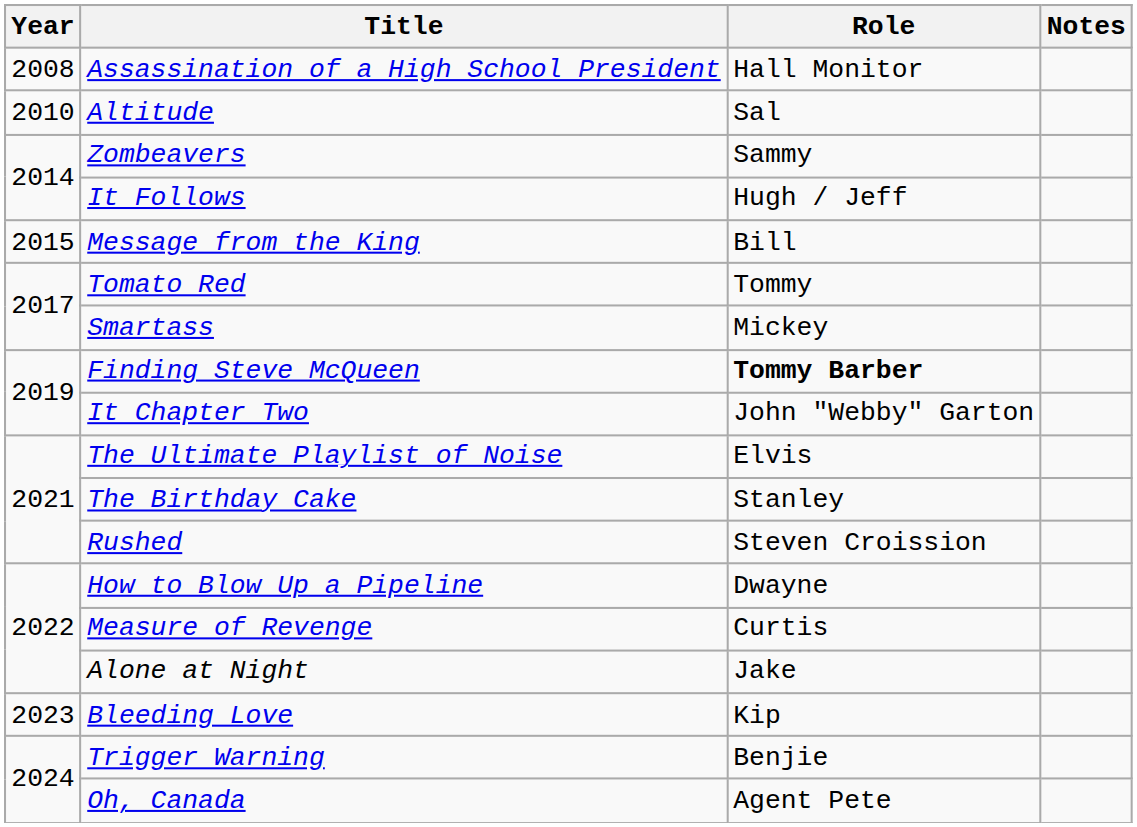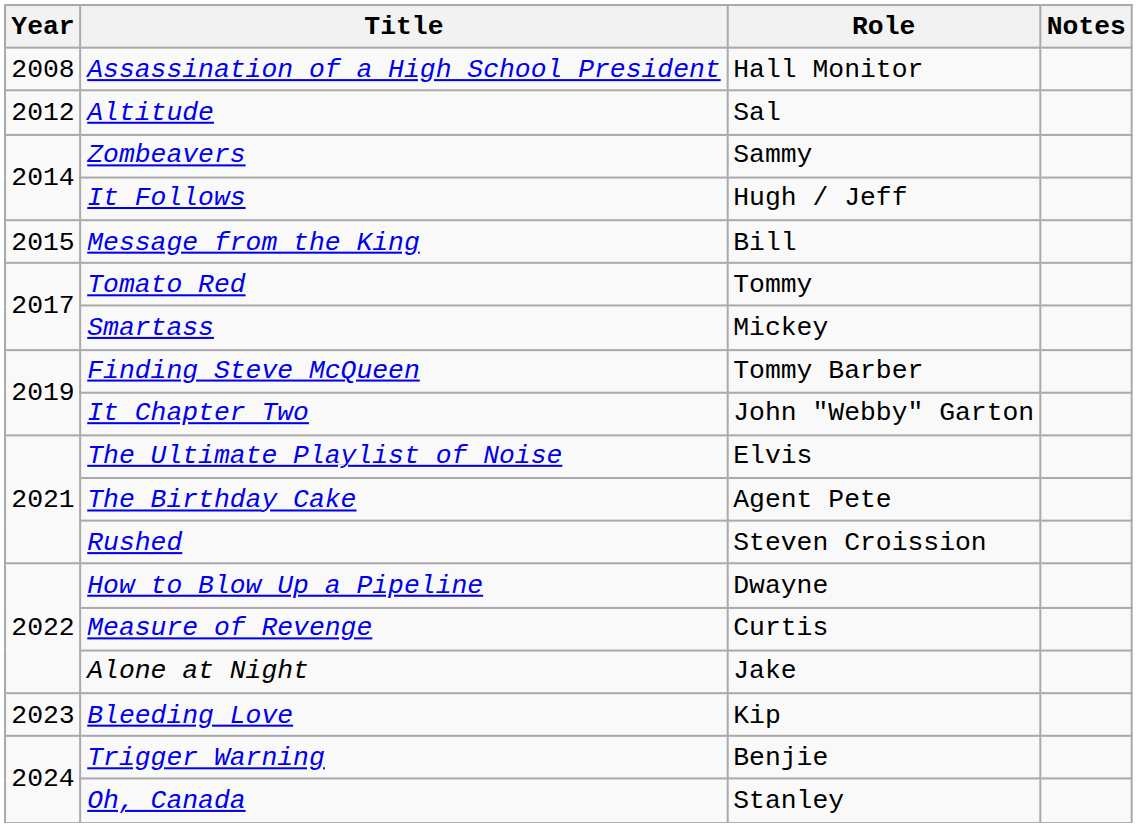 <table class="wikitable sortable">
 <tr style="text-align:center;">
 <th>Year</th>
 <th>Title</th>
 <th>Role</th>
 <th>Notes</th>
 </tr>
 <tr>
 <td>2008</td>
 <td><em><a href='#'>Assassination of a High School President</a></em></td>
 <td>Hall Monitor</td>
 <td></td>
 </tr>
 <tr>
-<td>2010</td>
+<td>2012</td>
 <td><em><a href='#'>Altitude</a></em></td>
 <td>Sal</td>
 <td></td>
 </tr>
 <tr>
 <td rowspan="2">2014</td>
 <td><em><a href='#'>Zombeavers</a></em></td>
 <td>Sammy</td>
 <td></td>
 </tr>
 <tr>
 <td><em><a href='#'>It Follows</a></em></td>
 <td>Hugh / Jeff</td>
 <td></td>
 </tr>
 <tr>
 <td>2015</td>
 <td><em><a href='#'>Message from the King</a></em></td>
 <td>Bill</td>
 <td></td>
 </tr>
 <tr>
 <td rowspan="2">2017</td>
 <td><em><a href='#'>Tomato Red</a></em></td>
 <td>Tommy</td>
 <td></td>
 </tr>
 <tr>
 <td><em><a href='#'>Smartass</a></em></td>
 <td>Mickey</td>
 <td></td>
 </tr>
 <tr>
 <td rowspan="2">2019</td>
 <td><em><a href='#'>Finding Steve McQueen</a></em></td>
-<td><strong>Tommy Barber</strong></td>
+<td>Tommy Barber</td>
 <td></td>
 </tr>
 <tr>
 <td><em><a href='#'>It Chapter Two</a></em></td>
 <td>John "Webby" Garton</td>
 <td></td>
 </tr>
 <tr>
 <td rowspan="3">2021</td>
 <td><em><a href='#'>The Ultimate Playlist of Noise</a></em></td>
 <td>Elvis</td>
 <td></td>
 </tr>
 <tr>
 <td><em><a href='#'>The Birthday Cake</a></em></td>
-<td>Stanley</td>
+<td>Agent Pete</td>
 <td></td>
 </tr>
 <tr>
 <td><em><a href='#'>Rushed</a></em></td>
 <td>Steven Croission</td>
 <td></td>
 </tr>
 <tr>
 <td rowspan="3">2022</td>
 <td><em><a href='#'>How to Blow Up a Pipeline</a></em></td>
 <td>Dwayne</td>
 <td></td>
 </tr>
 <tr>
 <td><em><a href='#'>Measure of Revenge</a></em></td>
 <td>Curtis</td>
 <td></td>
 </tr>
 <tr>
 <td><em>Alone at Night</em></td>
 <td>Jake</td>
 <td></td>
 </tr>
 <tr>
 <td>2023</td>
 <td><em><a href='#'>Bleeding Love</a></em></td>
 <td>Kip</td>
 <td></td>
 </tr>
 <tr>
 <td rowspan="2">2024</td>
 <td><em><a href='#'>Trigger Warning</a></em></td>
 <td>Benjie</td>
 <td></td>
 </tr>
 <tr>
 <td><em><a href='#'>Oh, Canada</a></em></td>
-<td>Agent Pete</td>
+<td>Stanley</td>
 <td></td>
 </tr>
 </table>
